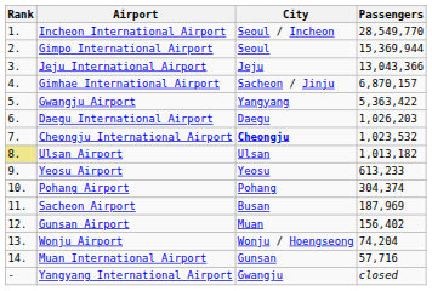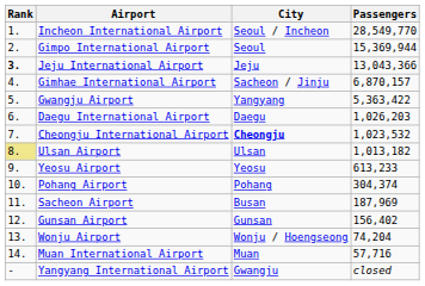 <table class="wikitable">
 <tr>
 <th>Rank</th>
 <th>Airport</th>
 <th>City</th>
 <th>Passengers</th>
 </tr>
 <tr>
 <td>1.</td>
 <td><a href='#'>Incheon International Airport</a></td>
 <td><a href='#'>Seoul</a> / <a href='#'>Incheon</a></td>
 <td>28,549,770</td>
 </tr>
 <tr>
 <td>2.</td>
 <td><a href='#'>Gimpo International Airport</a></td>
 <td><a href='#'>Seoul</a></td>
 <td>15,369,944</td>
 </tr>
 <tr>
-<td>3.</td>
+<td><strong>3.</strong></td>
 <td><a href='#'>Jeju International Airport</a></td>
 <td><a href='#'>Jeju</a></td>
 <td>13,043,366</td>
 </tr>
 <tr>
 <td>4.</td>
 <td><a href='#'>Gimhae International Airport</a></td>
 <td><a href='#'>Sacheon</a> / <a href='#'>Jinju</a></td>
 <td>6,870,157</td>
 </tr>
 <tr>
 <td>5.</td>
 <td><a href='#'>Gwangju Airport</a></td>
 <td><a href='#'>Yangyang</a></td>
 <td>5,363,422</td>
 </tr>
 <tr>
 <td>6.</td>
 <td><a href='#'>Daegu International Airport</a></td>
 <td><a href='#'>Daegu</a></td>
 <td>1,026,203</td>
 </tr>
 <tr>
 <td>7.</td>
 <td><a href='#'>Cheongju International Airport</a></td>
 <td><strong><a href='#'>Cheongju</a></strong></td>
 <td>1,023,532</td>
 </tr>
 <tr>
 <td style="background: khaki;">8.</td>
 <td><a href='#'>Ulsan Airport</a></td>
 <td><a href='#'>Ulsan</a></td>
 <td>1,013,182</td>
 </tr>
 <tr>
 <td>9.</td>
 <td><a href='#'>Yeosu Airport</a></td>
 <td><a href='#'>Yeosu</a></td>
 <td>613,233</td>
 </tr>
 <tr>
 <td>10.</td>
 <td><a href='#'>Pohang Airport</a></td>
 <td><a href='#'>Pohang</a></td>
 <td>304,374</td>
 </tr>
 <tr>
 <td>11.</td>
 <td><a href='#'>Sacheon Airport</a></td>
 <td><a href='#'>Busan</a></td>
 <td>187,969</td>
 </tr>
 <tr>
 <td>12.</td>
 <td><a href='#'>Gunsan Airport</a></td>
-<td><a href='#'>Muan</a></td>
+<td><a href='#'>Gunsan</a></td>
 <td>156,402</td>
 </tr>
 <tr>
 <td>13.</td>
 <td><a href='#'>Wonju Airport</a></td>
 <td><a href='#'>Wonju</a> / <a href='#'>Hoengseong</a></td>
 <td>74,204</td>
 </tr>
 <tr>
 <td>14.</td>
 <td><a href='#'>Muan International Airport</a></td>
-<td><a href='#'>Gunsan</a></td>
+<td><a href='#'>Muan</a></td>
 <td>57,716</td>
 </tr>
 <tr>
 <td>-</td>
 <td><a href='#'>Yangyang International Airport</a></td>
 <td><a href='#'>Gwangju</a></td>
 <td><em>closed</em></td>
 </tr>
 </table>
